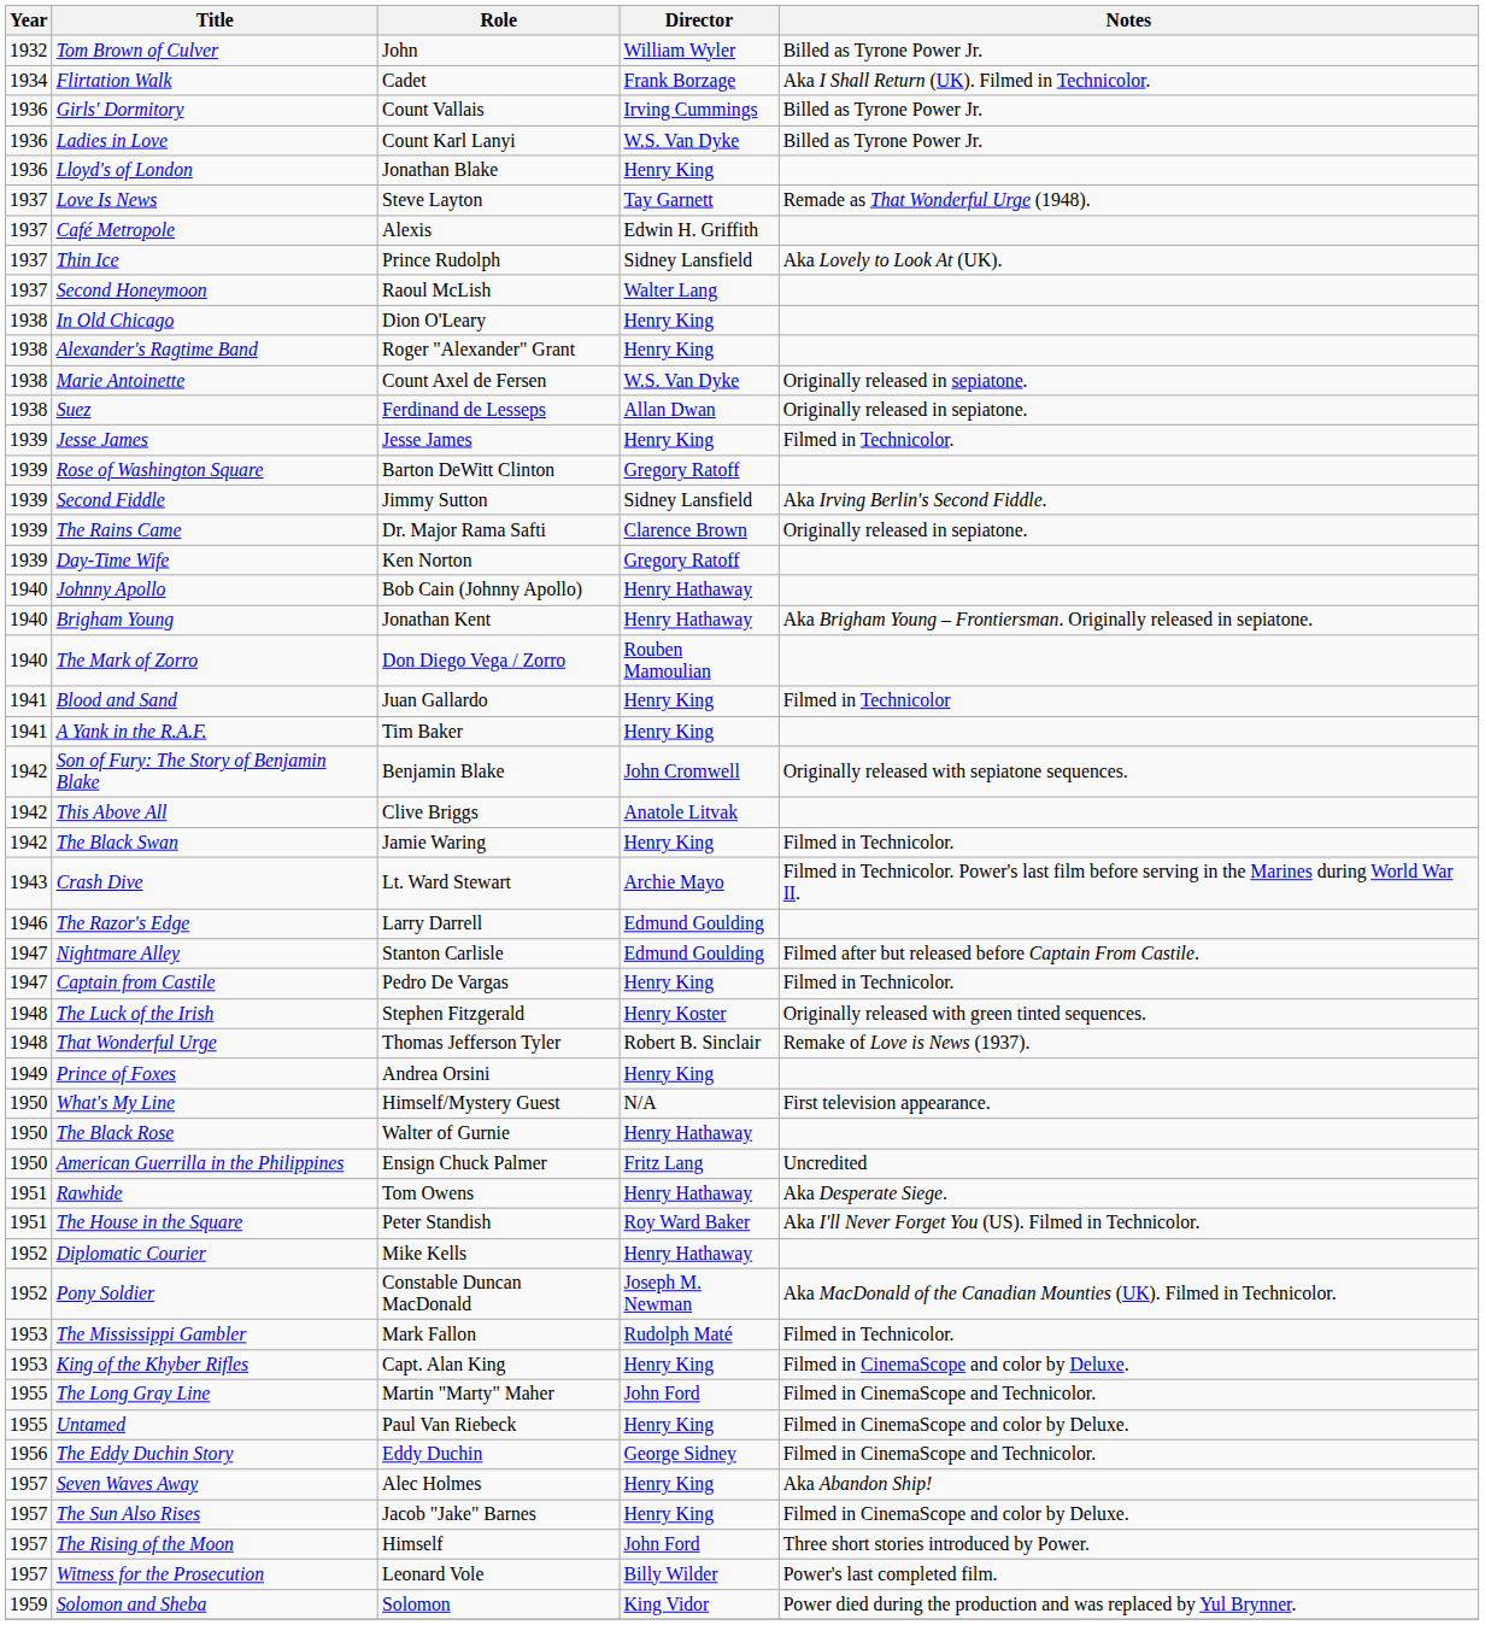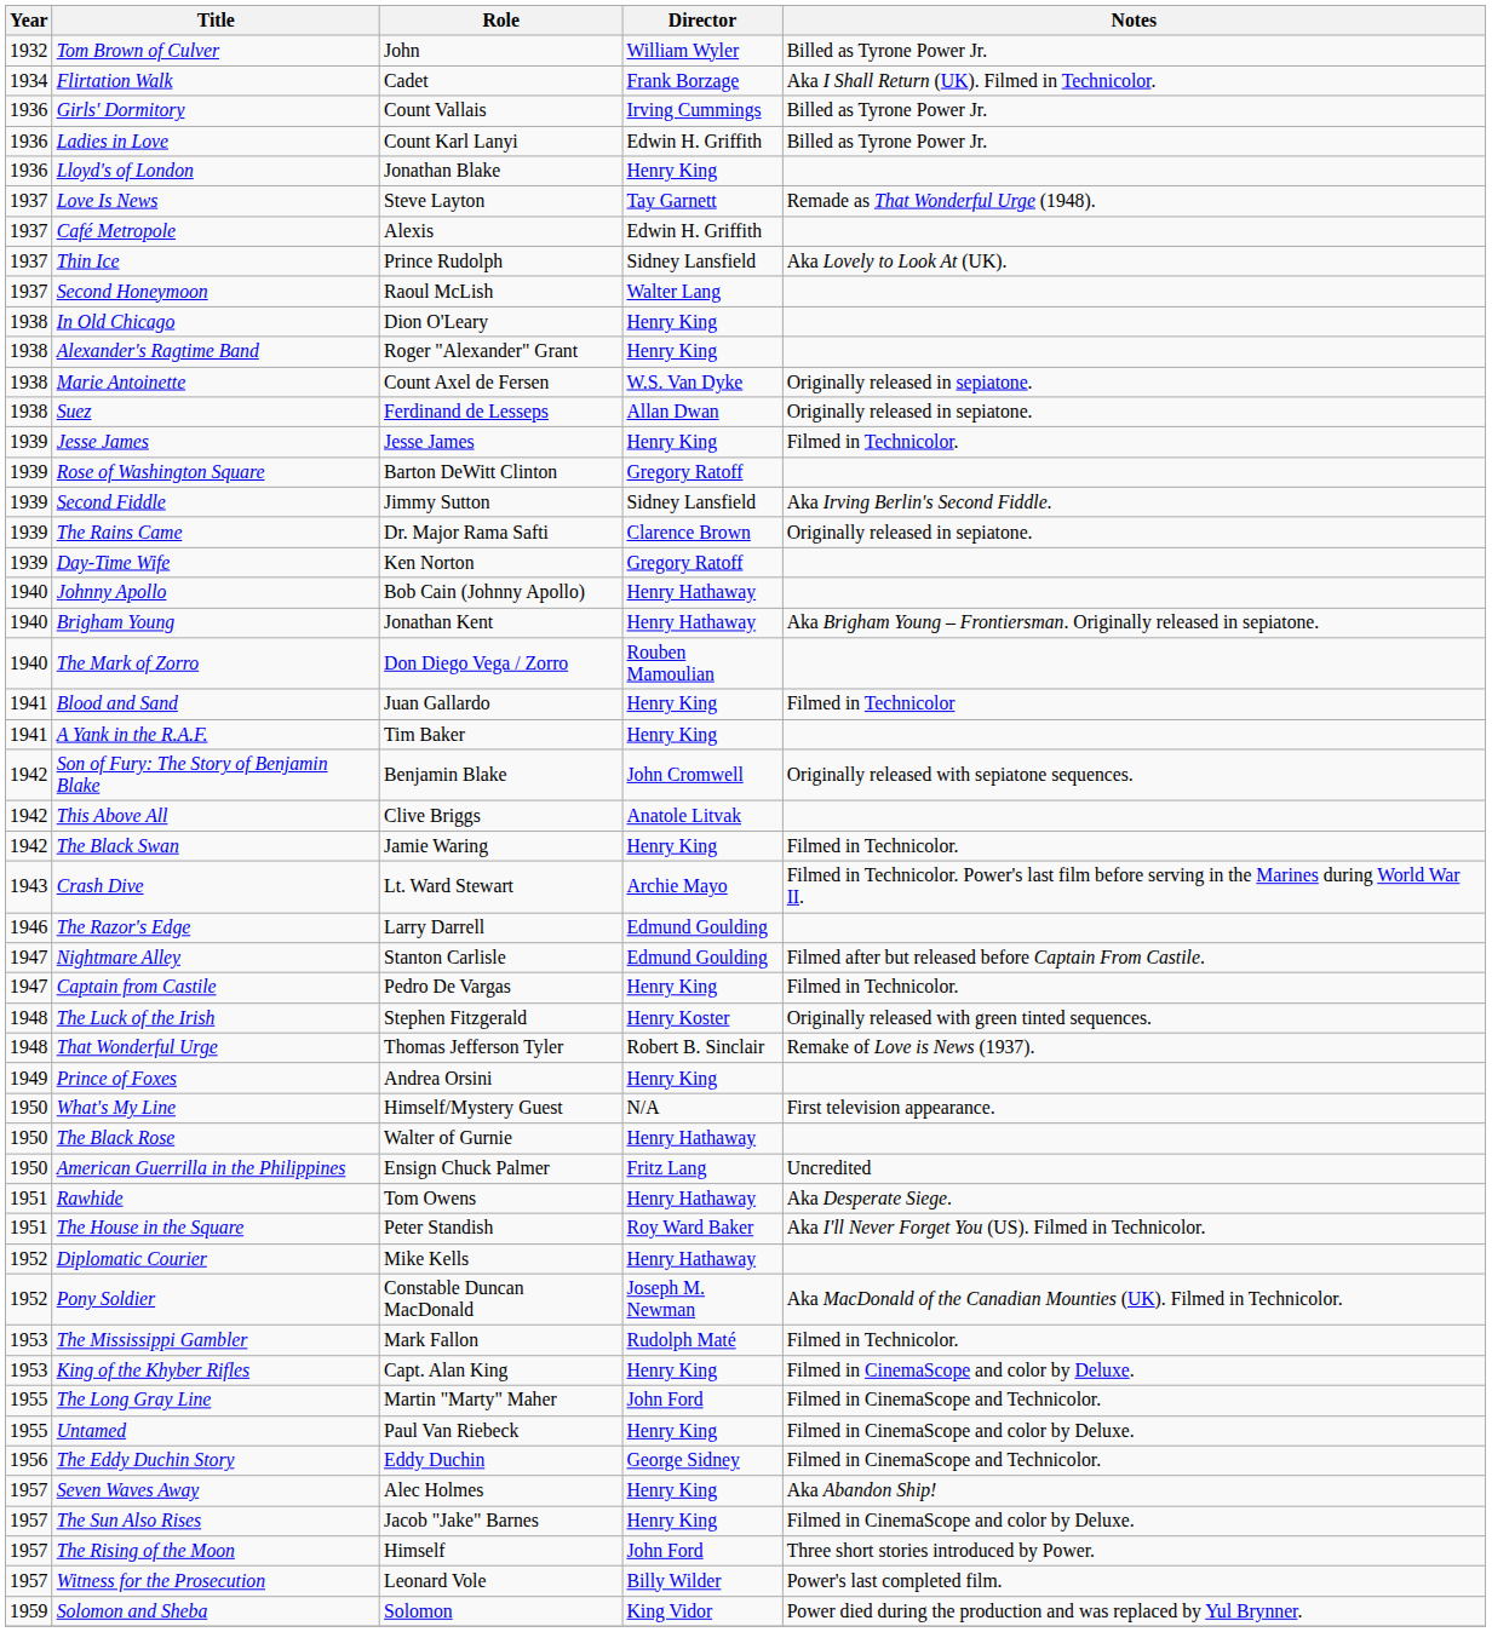 <table class="wikitable sortable">
 <tr>
 <th>Year</th>
 <th>Title</th>
 <th>Role</th>
 <th>Director</th>
 <th>Notes</th>
 </tr>
 <tr>
 <td>1932</td>
 <td><em><a href='#'>Tom Brown of Culver</a></em></td>
 <td>John</td>
 <td><a href='#'>William Wyler</a></td>
 <td>Billed as Tyrone Power Jr.</td>
 </tr>
 <tr>
 <td>1934</td>
 <td><em><a href='#'>Flirtation Walk</a></em></td>
 <td>Cadet</td>
 <td><a href='#'>Frank Borzage</a></td>
 <td>Aka <em>I Shall Return</em> (<a href='#'>UK</a>). Filmed in <a href='#'>Technicolor</a>.</td>
 </tr>
 <tr>
 <td>1936</td>
 <td><em><a href='#'>Girls' Dormitory</a></em></td>
 <td>Count Vallais</td>
 <td><a href='#'>Irving Cummings</a></td>
 <td>Billed as Tyrone Power Jr.</td>
 </tr>
 <tr>
 <td>1936</td>
 <td><em><a href='#'>Ladies in Love</a></em></td>
 <td>Count Karl Lanyi</td>
-<td><a href='#'>W.S. Van Dyke</a></td>
+<td>Edwin H. Griffith</td>
 <td>Billed as Tyrone Power Jr.</td>
 </tr>
 <tr>
 <td>1936</td>
 <td><em><a href='#'>Lloyd's of London</a></em></td>
 <td>Jonathan Blake</td>
 <td><a href='#'>Henry King</a></td>
 <td></td>
 </tr>
 <tr>
 <td>1937</td>
 <td><em><a href='#'>Love Is News</a></em></td>
 <td>Steve Layton</td>
 <td><a href='#'>Tay Garnett</a></td>
 <td>Remade as <em><a href='#'>That Wonderful Urge</a></em> (1948).</td>
 </tr>
 <tr>
 <td>1937</td>
 <td><a href='#'><em>Café Metropole</em></a></td>
 <td>Alexis</td>
 <td>Edwin H. Griffith</td>
 <td></td>
 </tr>
 <tr>
 <td>1937</td>
 <td><em><a href='#'>Thin Ice</a></em></td>
 <td>Prince Rudolph</td>
 <td>Sidney Lansfield</td>
 <td>Aka <em>Lovely to Look At</em> (UK).</td>
 </tr>
 <tr>
 <td>1937</td>
 <td><em><a href='#'>Second Honeymoon</a></em></td>
 <td>Raoul McLish</td>
 <td><a href='#'>Walter Lang</a></td>
 <td></td>
 </tr>
 <tr>
 <td>1938</td>
 <td><em><a href='#'>In Old Chicago</a></em></td>
 <td>Dion O'Leary</td>
 <td><a href='#'>Henry King</a></td>
 <td></td>
 </tr>
 <tr>
 <td>1938</td>
 <td><em><a href='#'>Alexander's Ragtime Band</a></em></td>
 <td>Roger "Alexander" Grant</td>
 <td><a href='#'>Henry King</a></td>
 <td></td>
 </tr>
 <tr>
 <td>1938</td>
 <td><em><a href='#'>Marie Antoinette</a></em></td>
 <td>Count Axel de Fersen</td>
 <td><a href='#'>W.S. Van Dyke</a></td>
 <td>Originally released in <a href='#'>sepiatone</a>.</td>
 </tr>
 <tr>
 <td>1938</td>
 <td><em><a href='#'>Suez</a></em></td>
 <td><a href='#'>Ferdinand de Lesseps</a></td>
 <td><a href='#'>Allan Dwan</a></td>
 <td>Originally released in sepiatone.</td>
 </tr>
 <tr>
 <td>1939</td>
 <td><em><a href='#'>Jesse James</a></em></td>
 <td><a href='#'>Jesse James</a></td>
 <td><a href='#'>Henry King</a></td>
 <td>Filmed in <a href='#'>Technicolor</a>.</td>
 </tr>
 <tr>
 <td>1939</td>
 <td><em><a href='#'>Rose of Washington Square</a></em></td>
 <td>Barton DeWitt Clinton</td>
 <td><a href='#'>Gregory Ratoff</a></td>
 <td></td>
 </tr>
 <tr>
 <td>1939</td>
 <td><em><a href='#'>Second Fiddle</a></em></td>
 <td>Jimmy Sutton</td>
 <td>Sidney Lansfield</td>
 <td>Aka <em>Irving Berlin's Second Fiddle</em>.</td>
 </tr>
 <tr>
 <td>1939</td>
 <td><em><a href='#'>The Rains Came</a></em></td>
 <td>Dr. Major Rama Safti</td>
 <td><a href='#'>Clarence Brown</a></td>
 <td>Originally released in sepiatone.</td>
 </tr>
 <tr>
 <td>1939</td>
 <td><em><a href='#'>Day-Time Wife</a></em></td>
 <td>Ken Norton</td>
 <td><a href='#'>Gregory Ratoff</a></td>
 <td></td>
 </tr>
 <tr>
 <td>1940</td>
 <td><em><a href='#'>Johnny Apollo</a></em></td>
 <td>Bob Cain (Johnny Apollo)</td>
 <td><a href='#'>Henry Hathaway</a></td>
 <td></td>
 </tr>
 <tr>
 <td>1940</td>
 <td><em><a href='#'>Brigham Young</a></em></td>
 <td>Jonathan Kent</td>
 <td><a href='#'>Henry Hathaway</a></td>
 <td>Aka <em>Brigham Young – Frontiersman</em>. Originally released in sepiatone.</td>
 </tr>
 <tr>
 <td>1940</td>
 <td><em><a href='#'>The Mark of Zorro</a></em></td>
 <td><a href='#'>Don Diego Vega / Zorro</a></td>
 <td><a href='#'>Rouben Mamoulian</a></td>
 <td></td>
 </tr>
 <tr>
 <td>1941</td>
 <td><em><a href='#'>Blood and Sand</a></em></td>
 <td>Juan Gallardo</td>
 <td><a href='#'>Henry King</a></td>
 <td>Filmed in <a href='#'>Technicolor</a></td>
 </tr>
 <tr>
 <td>1941</td>
 <td><em><a href='#'>A Yank in the R.A.F.</a></em></td>
 <td>Tim Baker</td>
 <td><a href='#'>Henry King</a></td>
 <td></td>
 </tr>
 <tr>
 <td>1942</td>
 <td><em><a href='#'>Son of Fury: The Story of Benjamin Blake</a></em></td>
 <td>Benjamin Blake</td>
 <td><a href='#'>John Cromwell</a></td>
 <td>Originally released with sepiatone sequences.</td>
 </tr>
 <tr>
 <td>1942</td>
 <td><em><a href='#'>This Above All</a></em></td>
 <td>Clive Briggs</td>
 <td><a href='#'>Anatole Litvak</a></td>
 <td></td>
 </tr>
 <tr>
 <td>1942</td>
 <td><em><a href='#'>The Black Swan</a></em></td>
 <td>Jamie Waring</td>
 <td><a href='#'>Henry King</a></td>
 <td>Filmed in Technicolor.</td>
 </tr>
 <tr>
 <td>1943</td>
 <td><em><a href='#'>Crash Dive</a></em></td>
 <td>Lt. Ward Stewart</td>
 <td><a href='#'>Archie Mayo</a></td>
 <td>Filmed in Technicolor. Power's last film before serving in the <a href='#'>Marines</a> during <a href='#'>World War II</a>.</td>
 </tr>
 <tr>
 <td>1946</td>
 <td><em><a href='#'>The Razor's Edge</a></em></td>
 <td>Larry Darrell</td>
 <td><a href='#'>Edmund Goulding</a></td>
 <td></td>
 </tr>
 <tr>
 <td>1947</td>
 <td><em><a href='#'>Nightmare Alley</a></em></td>
 <td>Stanton Carlisle</td>
 <td><a href='#'>Edmund Goulding</a></td>
 <td>Filmed after but released before <em>Captain From Castile</em>.</td>
 </tr>
 <tr>
 <td>1947</td>
 <td><em><a href='#'>Captain from Castile</a></em></td>
 <td>Pedro De Vargas</td>
 <td><a href='#'>Henry King</a></td>
 <td>Filmed in Technicolor.</td>
 </tr>
 <tr>
 <td>1948</td>
 <td><em><a href='#'>The Luck of the Irish</a></em></td>
 <td>Stephen Fitzgerald</td>
 <td><a href='#'>Henry Koster</a></td>
 <td>Originally released with green tinted sequences.</td>
 </tr>
 <tr>
 <td>1948</td>
 <td><em><a href='#'>That Wonderful Urge</a></em></td>
 <td>Thomas Jefferson Tyler</td>
 <td>Robert B. Sinclair</td>
 <td>Remake of <em>Love is News</em> (1937).</td>
 </tr>
 <tr>
 <td>1949</td>
 <td><em><a href='#'>Prince of Foxes</a></em></td>
 <td>Andrea Orsini</td>
 <td><a href='#'>Henry King</a></td>
 <td></td>
 </tr>
 <tr>
 <td>1950</td>
 <td><em><a href='#'>What's My Line</a></em></td>
 <td>Himself/Mystery Guest</td>
 <td>N/A</td>
 <td>First television appearance.</td>
 </tr>
 <tr>
 <td>1950</td>
 <td><em><a href='#'>The Black Rose</a></em></td>
 <td>Walter of Gurnie</td>
 <td><a href='#'>Henry Hathaway</a></td>
 <td></td>
 </tr>
 <tr>
 <td>1950</td>
 <td><em><a href='#'>American Guerrilla in the Philippines</a></em></td>
 <td>Ensign Chuck Palmer</td>
 <td><a href='#'>Fritz Lang</a></td>
 <td>Uncredited</td>
 </tr>
 <tr>
 <td>1951</td>
 <td><em><a href='#'>Rawhide</a></em></td>
 <td>Tom Owens</td>
 <td><a href='#'>Henry Hathaway</a></td>
 <td>Aka <em>Desperate Siege</em>.</td>
 </tr>
 <tr>
 <td>1951</td>
 <td><em><a href='#'>The House in the Square</a></em></td>
 <td>Peter Standish</td>
 <td><a href='#'>Roy Ward Baker</a></td>
 <td>Aka <em>I'll Never Forget You</em> (US). Filmed in Technicolor.</td>
 </tr>
 <tr>
 <td>1952</td>
 <td><em><a href='#'>Diplomatic Courier</a></em></td>
 <td>Mike Kells</td>
 <td><a href='#'>Henry Hathaway</a></td>
 <td></td>
 </tr>
 <tr>
 <td>1952</td>
 <td><em><a href='#'>Pony Soldier</a></em></td>
 <td>Constable Duncan MacDonald</td>
 <td><a href='#'>Joseph M. Newman</a></td>
 <td>Aka <em>MacDonald of the Canadian Mounties</em> (<a href='#'>UK</a>). Filmed in Technicolor.</td>
 </tr>
 <tr>
 <td>1953</td>
 <td><em><a href='#'>The Mississippi Gambler</a></em></td>
 <td>Mark Fallon</td>
 <td><a href='#'>Rudolph Maté</a></td>
 <td>Filmed in Technicolor.</td>
 </tr>
 <tr>
 <td>1953</td>
 <td><em><a href='#'>King of the Khyber Rifles</a></em></td>
 <td>Capt. Alan King</td>
 <td><a href='#'>Henry King</a></td>
 <td>Filmed in <a href='#'>CinemaScope</a> and color by <a href='#'>Deluxe</a>.</td>
 </tr>
 <tr>
 <td>1955</td>
 <td><em><a href='#'>The Long Gray Line</a></em></td>
 <td>Martin "Marty" Maher</td>
 <td><a href='#'>John Ford</a></td>
 <td>Filmed in CinemaScope and Technicolor.</td>
 </tr>
 <tr>
 <td>1955</td>
 <td><em><a href='#'>Untamed</a></em></td>
 <td>Paul Van Riebeck</td>
 <td><a href='#'>Henry King</a></td>
 <td>Filmed in CinemaScope and color by Deluxe.</td>
 </tr>
 <tr>
 <td>1956</td>
 <td><em><a href='#'>The Eddy Duchin Story</a></em></td>
 <td><a href='#'>Eddy Duchin</a></td>
 <td><a href='#'>George Sidney</a></td>
 <td>Filmed in CinemaScope and Technicolor.</td>
 </tr>
 <tr>
 <td>1957</td>
 <td><em><a href='#'>Seven Waves Away</a></em></td>
 <td>Alec Holmes</td>
 <td><a href='#'>Henry King</a></td>
 <td>Aka <em>Abandon Ship!</em></td>
 </tr>
 <tr>
 <td>1957</td>
 <td><em><a href='#'>The Sun Also Rises</a></em></td>
 <td>Jacob "Jake" Barnes</td>
 <td><a href='#'>Henry King</a></td>
 <td>Filmed in CinemaScope and color by Deluxe.</td>
 </tr>
 <tr>
 <td>1957</td>
 <td><em><a href='#'>The Rising of the Moon</a></em></td>
 <td>Himself</td>
 <td><a href='#'>John Ford</a></td>
 <td>Three short stories introduced by Power.</td>
 </tr>
 <tr>
 <td>1957</td>
 <td><em><a href='#'>Witness for the Prosecution</a></em></td>
 <td>Leonard Vole</td>
 <td><a href='#'>Billy Wilder</a></td>
 <td>Power's last completed film.</td>
 </tr>
 <tr>
 <td>1959</td>
 <td><em><a href='#'>Solomon and Sheba</a></em></td>
 <td><a href='#'>Solomon</a></td>
 <td><a href='#'>King Vidor</a></td>
 <td>Power died during the production and was replaced by <a href='#'>Yul Brynner</a>.</td>
 </tr>
 <tr>
 </tr>
 </table>
